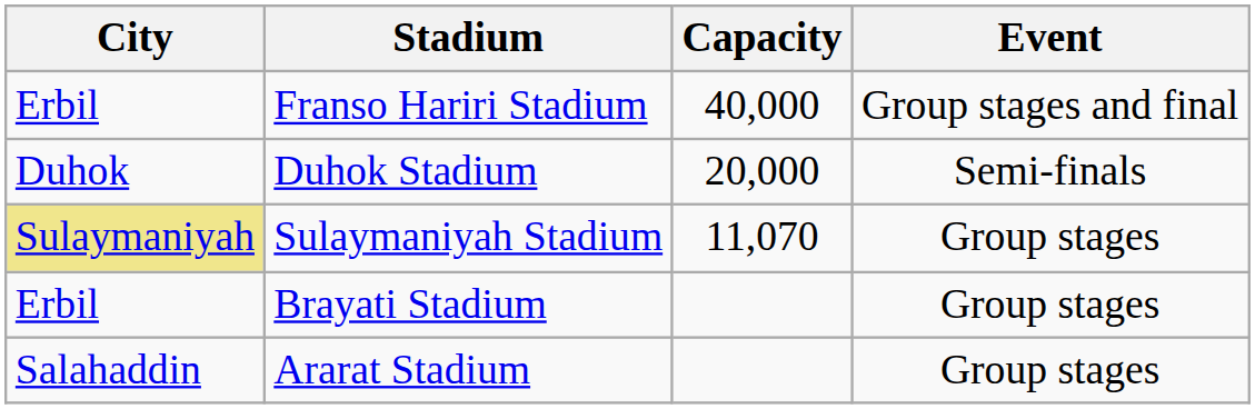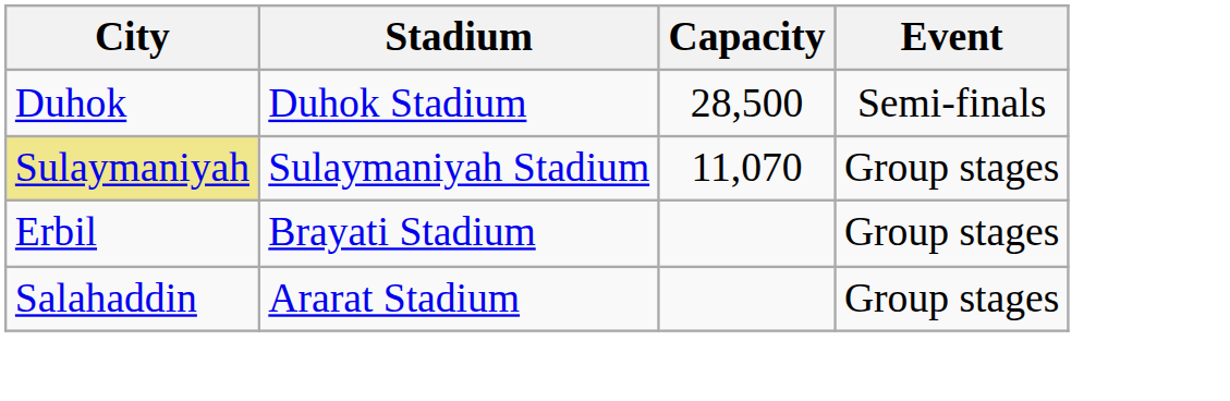 <table class="wikitable">
 <tr>
 <th>City</th>
 <th>Stadium</th>
 <th>Capacity</th>
 <th>Event</th>
 </tr>
 <tr>
-<td><a href='#'>Erbil</a></td>
-<td><a href='#'>Franso Hariri Stadium</a></td>
-<td align="center">40,000</td>
-<td align="center">Group stages and final</td>
-</tr>
-<tr>
 <td><a href='#'>Duhok</a></td>
 <td><a href='#'>Duhok Stadium</a></td>
-<td align="center">20,000</td>
+<td align="center">28,500</td>
 <td align="center">Semi-finals</td>
 </tr>
 <tr>
 <td style="background: khaki;"><a href='#'>Sulaymaniyah</a></td>
 <td><a href='#'>Sulaymaniyah Stadium</a></td>
 <td align="center">11,070</td>
 <td align="center">Group stages</td>
 </tr>
 <tr>
 <td><a href='#'>Erbil</a></td>
 <td><a href='#'>Brayati Stadium</a></td>
 <td align="center"></td>
 <td align="center">Group stages</td>
 </tr>
 <tr>
 <td><a href='#'>Salahaddin</a></td>
 <td><a href='#'>Ararat Stadium</a></td>
 <td align="center"></td>
 <td align="center">Group stages</td>
 </tr>
 </table>
